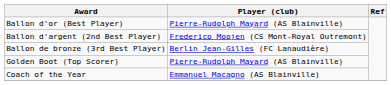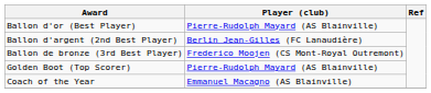 <table class="wikitable">
 <tr>
 <th>Award</th>
 <th>Player (club)</th>
 <th>Ref</th>
 </tr>
 <tr>
 <td>Ballon d'or (Best Player)</td>
 <td><a href='#'>Pierre-Rudolph Mayard</a> (AS Blainville)</td>
 <td rowspan=5></td>
 </tr>
 <tr>
 <td>Ballon d'argent (2nd Best Player)</td>
-<td><a href='#'>Frederico Moojen</a> (CS Mont-Royal Outremont)</td>
+<td><a href='#'>Berlin Jean-Gilles</a> (FC Lanaudière)</td>
 </tr>
 <tr>
 <td>Ballon de bronze (3rd Best Player)</td>
-<td><a href='#'>Berlin Jean-Gilles</a> (FC Lanaudière)</td>
+<td><a href='#'>Frederico Moojen</a> (CS Mont-Royal Outremont)</td>
 </tr>
 <tr>
 <td>Golden Boot (Top Scorer)</td>
 <td><a href='#'>Pierre-Rudolph Mayard</a> (AS Blainville)</td>
 </tr>
 <tr>
 <td>Coach of the Year</td>
 <td><a href='#'>Emmanuel Macagno</a> (AS Blainville)</td>
 </tr>
 <tr>
 </tr>
 </table>
